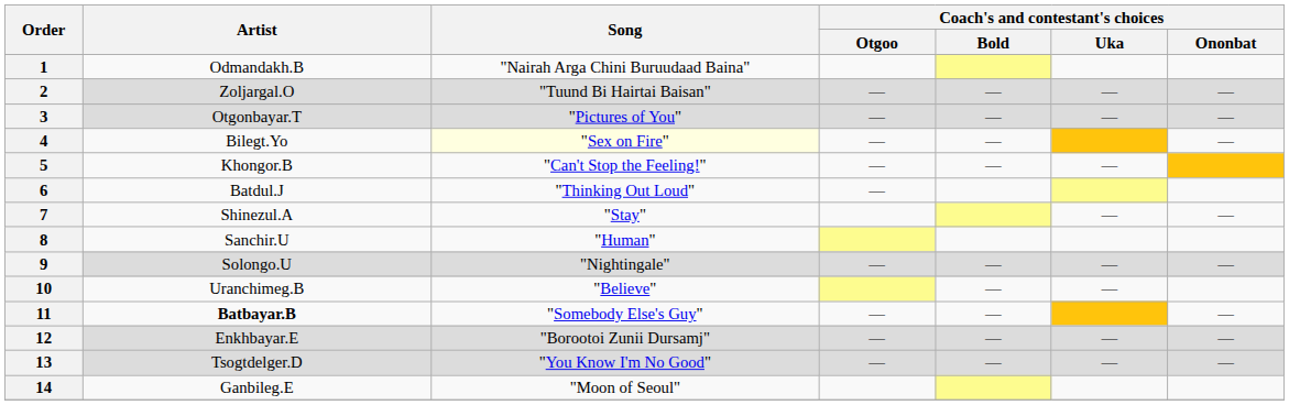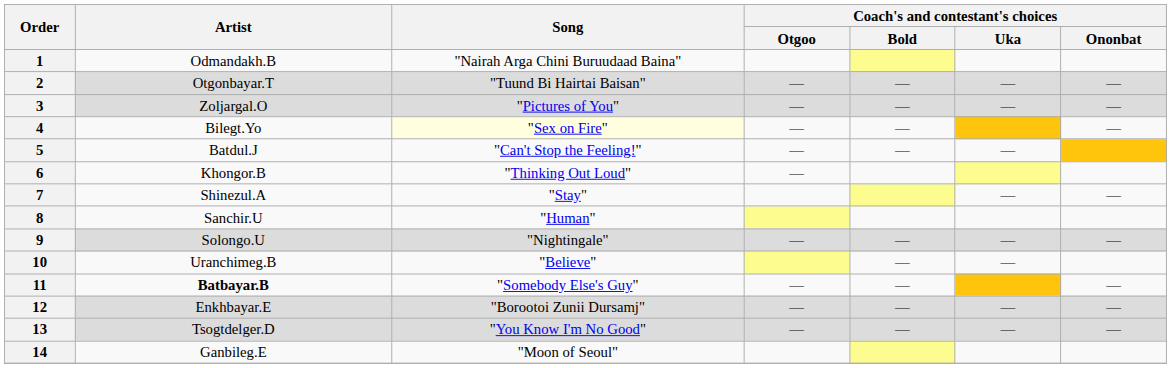 <table class="wikitable" style="text-align:center; line-height:17px; width:100%;">
 <tr>
 <th scope="col" rowspan="2" width="04%">Order</th>
 <th scope="col" rowspan="2" width="18%">Artist</th>
 <th scope="col" rowspan="2" width="20%">Song</th>
 <th scope="col" colspan="4" width="24%">Coach's and contestant's choices</th>
 </tr>
 <tr>
 <th width="06%">Otgoo</th>
 <th width="06%">Bold</th>
 <th width="06%">Uka</th>
 <th width="06%">Ononbat</th>
 </tr>
 <tr>
 <th>1</th>
 <td>Odmandakh.B</td>
 <td>"Nairah Arga Chini Buruudaad Baina"</td>
 <td><strong></strong></td>
 <td style="background:#fdfc8f;"><strong></strong></td>
 <td><strong></strong></td>
 <td><strong></strong></td>
 </tr>
 <tr>
 <th>2</th>
-<td style="background:#DCDCDC;">Zoljargal.O</td>
+<td style="background:#DCDCDC;">Otgonbayar.T</td>
 <td style="background:#DCDCDC;">"Tuund Bi Hairtai Baisan"</td>
 <td style="background:#DCDCDC;">—</td>
 <td style="background:#DCDCDC;">—</td>
 <td style="background:#DCDCDC;">—</td>
 <td style="background:#DCDCDC;">—</td>
 </tr>
 <tr>
 <th>3</th>
-<td style="background:#DCDCDC;">Otgonbayar.T</td>
+<td style="background:#DCDCDC;">Zoljargal.O</td>
 <td style="background:#DCDCDC;">"<a href='#'>Pictures of You</a>"</td>
 <td style="background:#DCDCDC;">—</td>
 <td style="background:#DCDCDC;">—</td>
 <td style="background:#DCDCDC;">—</td>
 <td style="background:#DCDCDC;">—</td>
 </tr>
 <tr>
 <th>4</th>
 <td>Bilegt.Yo</td>
 <td style="background: lightyellow;">"<a href='#'>Sex on Fire</a>"</td>
 <td>—</td>
 <td>—</td>
 <td style="background:#FFC40C;"><strong></strong></td>
 <td>—</td>
 </tr>
 <tr>
 <th>5</th>
-<td>Khongor.B</td>
+<td>Batdul.J</td>
 <td>"<a href='#'>Can't Stop the Feeling!</a>"</td>
 <td>—</td>
 <td>—</td>
 <td>—</td>
 <td style="background:#FFC40C;"><strong></strong></td>
 </tr>
 <tr>
 <th>6</th>
-<td>Batdul.J</td>
+<td>Khongor.B</td>
 <td>"<a href='#'>Thinking Out Loud</a>"</td>
 <td>—</td>
 <td><strong></strong></td>
 <td style="background:#fdfc8f;"><strong></strong></td>
 <td><strong></strong></td>
 </tr>
 <tr>
 <th>7</th>
 <td>Shinezul.A</td>
 <td>"<a href='#'>Stay</a>"</td>
 <td><strong></strong></td>
 <td style="background:#fdfc8f;"><strong></strong></td>
 <td>—</td>
 <td>—</td>
 </tr>
 <tr>
 <th>8</th>
 <td>Sanchir.U</td>
 <td>"<a href='#'>Human</a>"</td>
 <td style="background:#fdfc8f;"><strong></strong></td>
 <td><strong></strong></td>
 <td><strong></strong></td>
 <td><strong></strong></td>
 </tr>
 <tr>
 <th>9</th>
 <td style="background:#DCDCDC;">Solongo.U</td>
 <td style="background:#DCDCDC;">"Nightingale"</td>
 <td style="background:#DCDCDC;">—</td>
 <td style="background:#DCDCDC;">—</td>
 <td style="background:#DCDCDC;">—</td>
 <td style="background:#DCDCDC;">—</td>
 </tr>
 <tr>
 <th>10</th>
 <td>Uranchimeg.B</td>
 <td>"<a href='#'>Believe</a>"</td>
 <td style="background:#fdfc8f;"><strong></strong></td>
 <td>—</td>
 <td>—</td>
 <td><strong></strong></td>
 </tr>
 <tr>
 <th>11</th>
 <td><strong>Batbayar.B</strong></td>
 <td>"<a href='#'>Somebody Else's Guy</a>"</td>
 <td>—</td>
 <td>—</td>
 <td style="background:#FFC40C;"><strong></strong></td>
 <td>—</td>
 </tr>
 <tr>
 <th>12</th>
 <td style="background:#DCDCDC;">Enkhbayar.E</td>
 <td style="background:#DCDCDC;">"Borootoi Zunii Dursamj"</td>
 <td style="background:#DCDCDC;">—</td>
 <td style="background:#DCDCDC;">—</td>
 <td style="background:#DCDCDC;">—</td>
 <td style="background:#DCDCDC;">—</td>
 </tr>
 <tr>
 <th>13</th>
 <td style="background:#DCDCDC;">Tsogtdelger.D</td>
 <td style="background:#DCDCDC;">"<a href='#'>You Know I'm No Good</a>"</td>
 <td style="background:#DCDCDC;">—</td>
 <td style="background:#DCDCDC;">—</td>
 <td style="background:#DCDCDC;">—</td>
 <td style="background:#DCDCDC;">—</td>
 </tr>
 <tr>
 <th>14</th>
 <td>Ganbileg.E</td>
 <td>"Moon of Seoul"</td>
 <td><strong></strong></td>
 <td style="background:#fdfc8f;"><strong></strong></td>
 <td><strong></strong></td>
 <td><strong></strong></td>
 </tr>
 <tr>
 </tr>
 </table>
